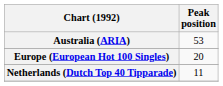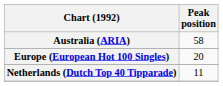 <table class="wikitable sortable plainrowheaders" style="text-align:center">
 <tr>
 <th>Chart (1992)</th>
 <th>Peak<br>position</th>
 </tr>
 <tr>
 <th scope="row">Australia (<a href='#'>ARIA</a>)</th>
-<td>53</td>
+<td>58</td>
 </tr>
 <tr>
 </tr>
 <tr>
 </tr>
 <tr>
 </tr>
 <tr>
 <th scope="row">Europe (<a href='#'>European Hot 100 Singles</a>)</th>
 <td>20</td>
 </tr>
 <tr>
 </tr>
 <tr>
 </tr>
 <tr>
 <th scope="row">Netherlands (<a href='#'>Dutch Top 40 Tipparade</a>)</th>
 <td>11</td>
 </tr>
 <tr>
 </tr>
 <tr>
 </tr>
 <tr>
 </tr>
 <tr>
 </tr>
 <tr>
 </tr>
 <tr>
 </tr>
 <tr>
 </tr>
 <tr>
 </tr>
 </table>
